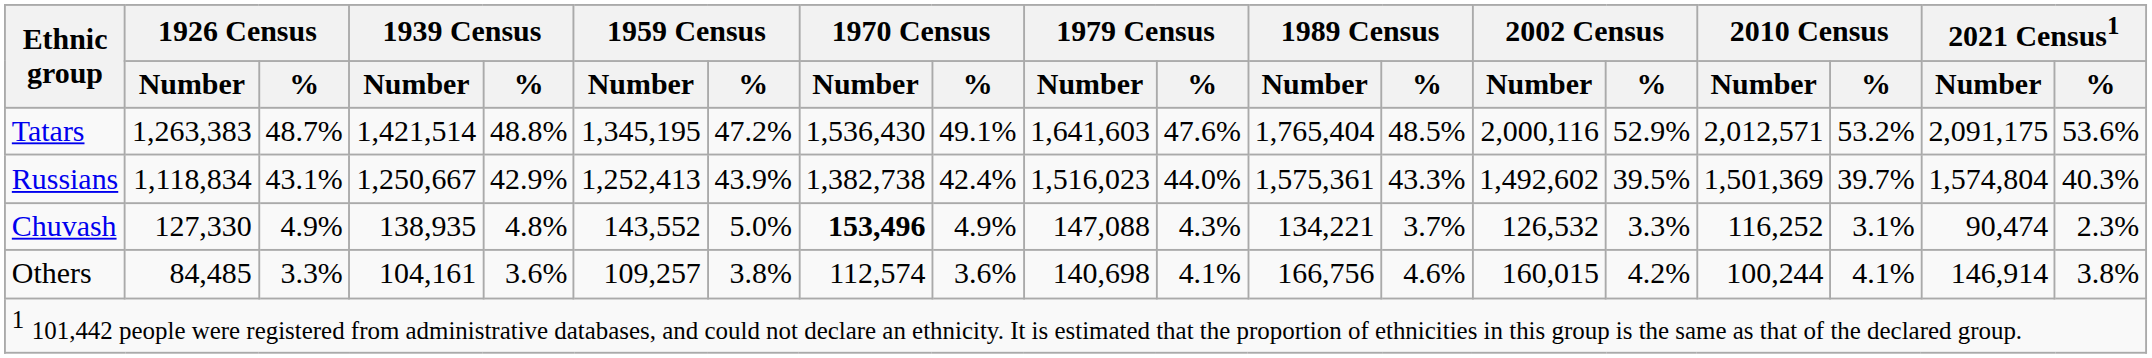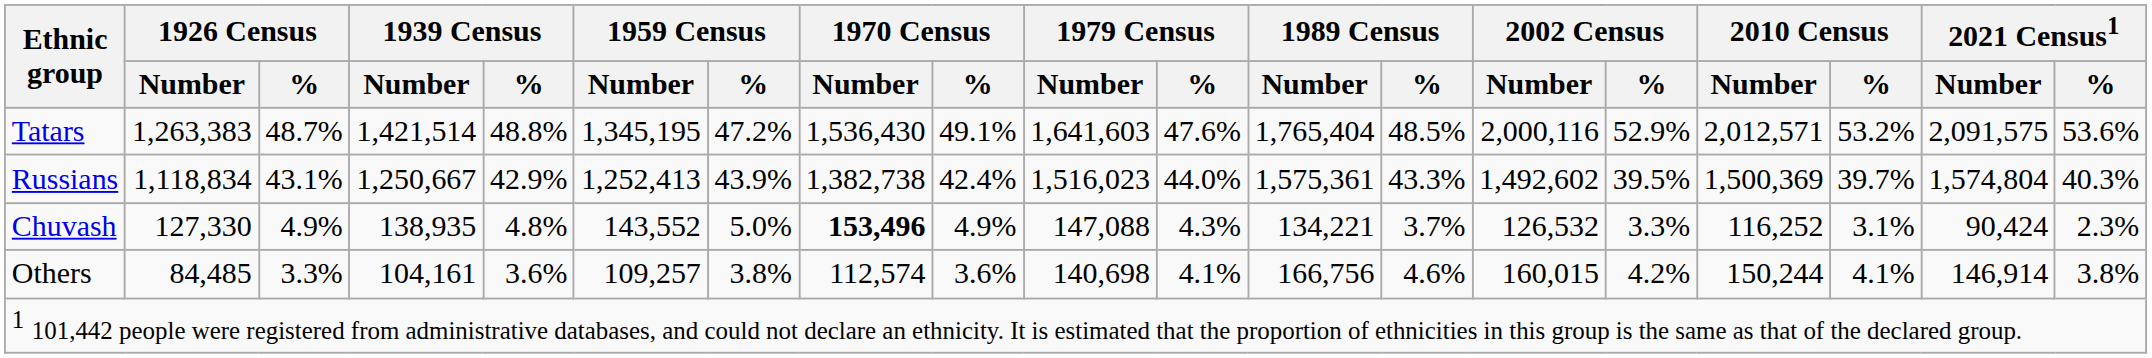 <table class="wikitable" style="text-align: right;">
 <tr style="background:#e0e0e0;">
 <th rowspan="2">Ethnic<br>group</th>
 <th colspan="2">1926 Census</th>
 <th colspan="2">1939 Census</th>
 <th colspan="2">1959 Census</th>
 <th colspan="2">1970 Census</th>
 <th colspan="2">1979 Census</th>
 <th colspan="2">1989 Census</th>
 <th colspan="2">2002 Census</th>
 <th colspan="2">2010 Census</th>
 <th colspan="2">2021 Census<sup>1</sup></th>
 </tr>
 <tr style="background:#e0e0e0;">
 <th>Number</th>
 <th>%</th>
 <th>Number</th>
 <th>%</th>
 <th>Number</th>
 <th>%</th>
 <th>Number</th>
 <th>%</th>
 <th>Number</th>
 <th>%</th>
 <th>Number</th>
 <th>%</th>
 <th>Number</th>
 <th>%</th>
 <th>Number</th>
 <th>%</th>
 <th>Number</th>
 <th>%</th>
 </tr>
 <tr>
 <td style="text-align:left;"><a href='#'>Tatars</a></td>
 <td>1,263,383</td>
 <td>48.7%</td>
 <td>1,421,514</td>
 <td>48.8%</td>
 <td>1,345,195</td>
 <td>47.2%</td>
 <td>1,536,430</td>
 <td>49.1%</td>
 <td>1,641,603</td>
 <td>47.6%</td>
 <td>1,765,404</td>
 <td>48.5%</td>
 <td>2,000,116</td>
 <td>52.9%</td>
 <td>2,012,571</td>
 <td>53.2%</td>
-<td>2,091,175</td>
+<td>2,091,575</td>
 <td>53.6%</td>
 </tr>
 <tr>
 <td style="text-align:left;"><a href='#'>Russians</a></td>
 <td>1,118,834</td>
 <td>43.1%</td>
 <td>1,250,667</td>
 <td>42.9%</td>
 <td>1,252,413</td>
 <td>43.9%</td>
 <td>1,382,738</td>
 <td>42.4%</td>
 <td>1,516,023</td>
 <td>44.0%</td>
 <td>1,575,361</td>
 <td>43.3%</td>
 <td>1,492,602</td>
 <td>39.5%</td>
-<td>1,501,369</td>
+<td>1,500,369</td>
 <td>39.7%</td>
 <td>1,574,804</td>
 <td>40.3%</td>
 </tr>
 <tr>
 <td style="text-align:left;"><a href='#'>Chuvash</a></td>
 <td>127,330</td>
 <td>4.9%</td>
 <td>138,935</td>
 <td>4.8%</td>
 <td>143,552</td>
 <td>5.0%</td>
 <td><strong>153,496</strong></td>
 <td>4.9%</td>
 <td>147,088</td>
 <td>4.3%</td>
 <td>134,221</td>
 <td>3.7%</td>
 <td>126,532</td>
 <td>3.3%</td>
 <td>116,252</td>
 <td>3.1%</td>
-<td>90,474</td>
+<td>90,424</td>
 <td>2.3%</td>
 </tr>
 <tr>
 <td align="left">Others</td>
 <td>84,485</td>
 <td>3.3%</td>
 <td>104,161</td>
 <td>3.6%</td>
 <td>109,257</td>
 <td>3.8%</td>
 <td>112,574</td>
 <td>3.6%</td>
 <td>140,698</td>
 <td>4.1%</td>
 <td>166,756</td>
 <td>4.6%</td>
 <td>160,015</td>
 <td>4.2%</td>
-<td>100,244</td>
+<td>150,244</td>
 <td>4.1%</td>
 <td>146,914</td>
 <td>3.8%</td>
 </tr>
 <tr>
 <td style="text-align:left;" colspan="19"><sup>1</sup> <small>101,442 people were registered from administrative databases, and could not declare an ethnicity. It is estimated that the proportion of ethnicities in this group is the same as that of the declared group.</small></td>
 </tr>
 </table>
